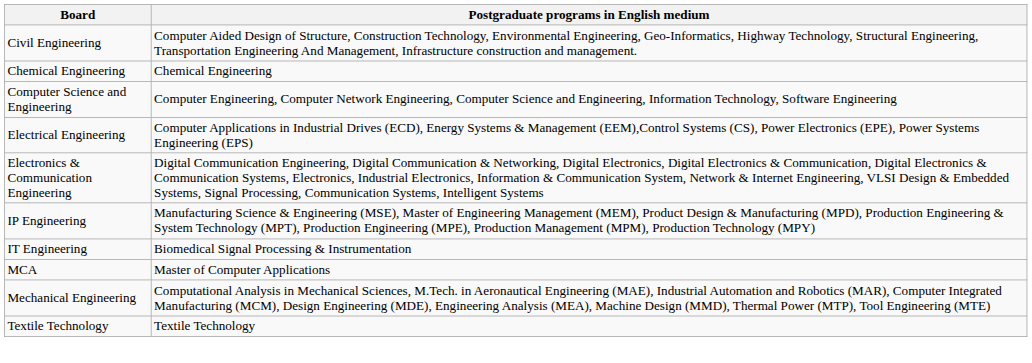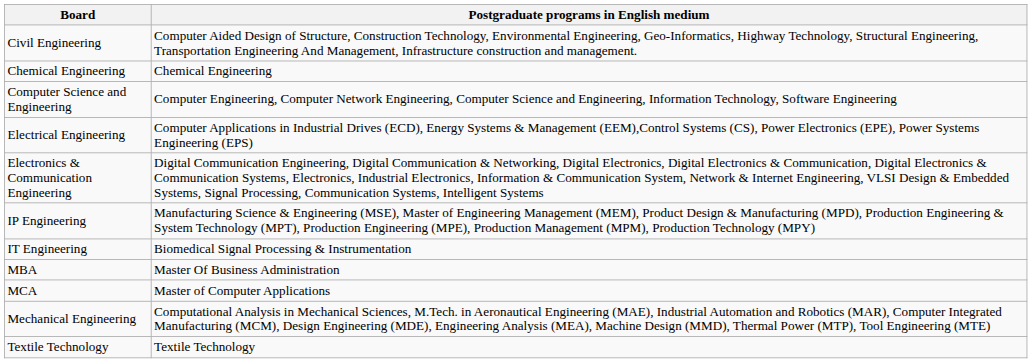 <table class="wikitable">
 <tr>
 <th>Board</th>
 <th>Postgraduate programs in English medium</th>
 </tr>
 <tr>
 <td>Civil Engineering</td>
 <td>Computer Aided Design of Structure, Construction Technology, Environmental Engineering, Geo-Informatics, Highway Technology, Structural Engineering, Transportation Engineering And Management, Infrastructure construction and management.</td>
 </tr>
 <tr>
 <td>Chemical Engineering</td>
 <td>Chemical Engineering</td>
 </tr>
 <tr>
 <td>Computer Science and Engineering</td>
 <td>Computer Engineering, Computer Network Engineering, Computer Science and Engineering, Information Technology, Software Engineering</td>
 </tr>
 <tr>
 <td>Electrical Engineering</td>
 <td>Computer Applications in Industrial Drives (ECD), Energy Systems & Management (EEM),Control Systems (CS), Power Electronics (EPE), Power Systems Engineering (EPS)</td>
 </tr>
 <tr>
 <td>Electronics & Communication Engineering</td>
 <td>Digital Communication Engineering, Digital Communication & Networking, Digital Electronics, Digital Electronics & Communication, Digital Electronics & Communication Systems, Electronics, Industrial Electronics, Information & Communication System, Network & Internet Engineering, VLSI Design & Embedded Systems, Signal Processing, Communication Systems, Intelligent Systems</td>
 </tr>
 <tr>
 <td>IP Engineering</td>
 <td>Manufacturing Science & Engineering (MSE), Master of Engineering Management (MEM), Product Design & Manufacturing (MPD), Production Engineering & System Technology (MPT), Production Engineering (MPE), Production Management (MPM), Production Technology (MPY)</td>
 </tr>
 <tr>
 <td>IT Engineering</td>
 <td>Biomedical Signal Processing & Instrumentation</td>
 </tr>
 <tr>
+<td>MBA</td>
+<td>Master Of Business Administration</td>
+</tr>
+<tr>
 <td>MCA</td>
 <td>Master of Computer Applications</td>
 </tr>
 <tr>
 <td>Mechanical Engineering</td>
 <td>Computational Analysis in Mechanical Sciences, M.Tech. in Aeronautical Engineering (MAE), Industrial Automation and Robotics (MAR), Computer Integrated Manufacturing (MCM), Design Engineering (MDE), Engineering Analysis (MEA), Machine Design (MMD), Thermal Power (MTP), Tool Engineering (MTE)</td>
 </tr>
 <tr>
 <td>Textile Technology</td>
 <td>Textile Technology</td>
 </tr>
 </table>
